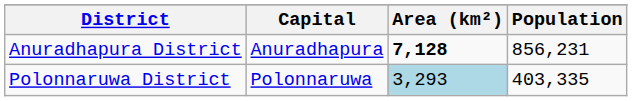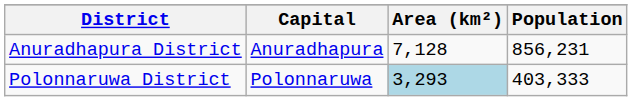 <table class="wikitable">
 <tr>
 </tr>
 <tr>
 <th><a href='#'>District</a></th>
 <th>Capital</th>
 <th>Area (km²)</th>
 <th>Population</th>
 </tr>
 <tr>
 <td><a href='#'>Anuradhapura District</a></td>
 <td><a href='#'>Anuradhapura</a></td>
-<td><strong>7,128</strong></td>
+<td>7,128</td>
 <td>856,231</td>
 </tr>
 <tr>
 <td><a href='#'>Polonnaruwa District</a></td>
 <td><a href='#'>Polonnaruwa</a></td>
 <td style="background: lightblue;">3,293</td>
-<td>403,335</td>
+<td>403,333</td>
 </tr>
 </table>
